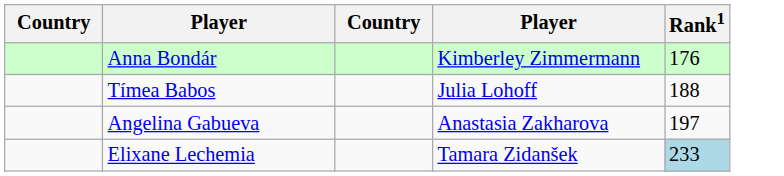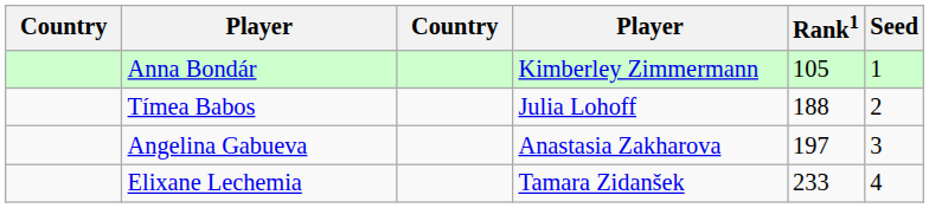 <table class="sortable wikitable">
 <tr>
 <th width="70">Country</th>
 <th width="175">Player</th>
 <th width="70">Country</th>
 <th width="175">Player</th>
 <th>Rank<sup>1</sup></th>
+<th>Seed</th>
 </tr>
 <tr style="background:#cfc;">
 <td></td>
 <td><a href='#'>Anna Bondár</a></td>
 <td></td>
 <td><a href='#'>Kimberley Zimmermann</a></td>
-<td>176</td>
+<td>105</td>
+<td>1</td>
 </tr>
 <tr>
 <td></td>
 <td><a href='#'>Tímea Babos</a></td>
 <td></td>
 <td><a href='#'>Julia Lohoff</a></td>
 <td>188</td>
+<td>2</td>
 </tr>
 <tr>
 <td></td>
 <td><a href='#'>Angelina Gabueva</a></td>
 <td></td>
 <td><a href='#'>Anastasia Zakharova</a></td>
 <td>197</td>
+<td>3</td>
 </tr>
 <tr>
 <td></td>
 <td><a href='#'>Elixane Lechemia</a></td>
 <td></td>
 <td><a href='#'>Tamara Zidanšek</a></td>
-<td style="background: lightblue;">233</td>
+<td>233</td>
+<td>4</td>
 </tr>
 </table>
